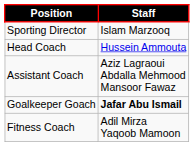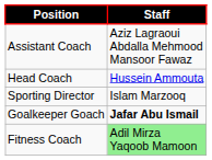 <table class="wikitable">
 <tr>
 <th style="color:white; background: Black; border:2px solid red;">Position</th>
 <th style="color:white; background: Black; border:2px solid red;">Staff</th>
 </tr>
 <tr>
-<td>Sporting Director</td>
-<td> Islam Marzooq</td>
+<td>Assistant Coach</td>
+<td> Aziz Lagraoui <br>  Abdalla Mehmood <br>  Mansoor Fawaz</td>
 </tr>
 <tr>
 <td>Head Coach</td>
 <td> <a href='#'>Hussein Ammouta</a></td>
 </tr>
 <tr>
-<td>Assistant Coach</td>
-<td> Aziz Lagraoui <br>  Abdalla Mehmood <br>  Mansoor Fawaz</td>
+<td>Sporting Director</td>
+<td> Islam Marzooq</td>
 </tr>
 <tr>
 <td>Goalkeeper Goach</td>
 <td><strong> Jafar Abu Ismail</strong></td>
 </tr>
 <tr>
 <td>Fitness Coach</td>
-<td> Adil Mirza <br>  Yaqoob Mamoon</td>
+<td style="background: lightgreen;"> Adil Mirza <br>  Yaqoob Mamoon</td>
 </tr>
 </table>
